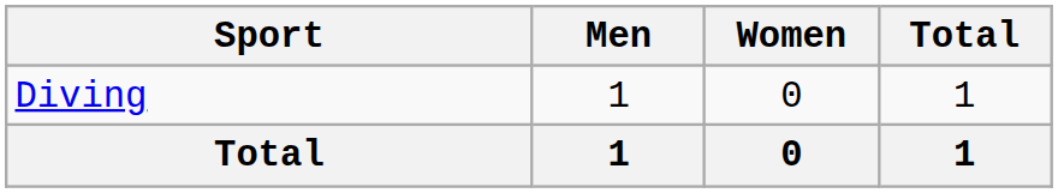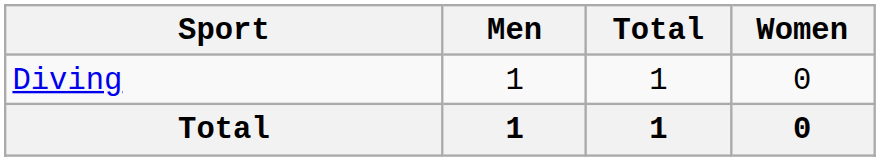 <table class="wikitable sortable" style="text-align:center;">
 <tr>
 <th width=180>Sport</th>
 <th width=55>Men</th>
+<th width=55>Total</th>
 <th width=55>Women</th>
-<th width=55>Total</th>
 </tr>
 <tr>
 <td align=left><a href='#'>Diving</a></td>
 <td>1</td>
+<td>1</td>
 <td>0</td>
-<td>1</td>
 </tr>
 <tr>
 <th>Total</th>
 <th>1</th>
+<th>1</th>
 <th>0</th>
-<th>1</th>
 </tr>
 </table>
